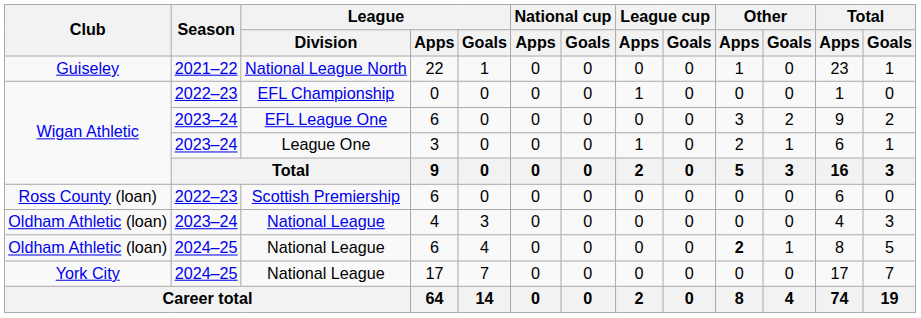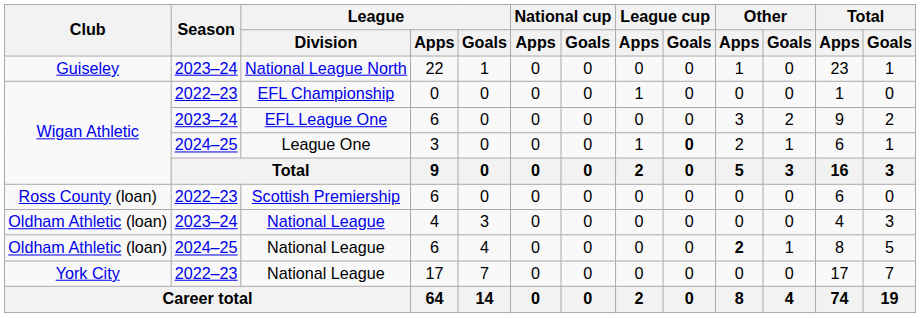 <table class=wikitable style=text-align:center>
 <tr>
 <th rowspan=2>Club</th>
 <th rowspan=2>Season</th>
 <th colspan=3>League</th>
 <th colspan=2>National cup</th>
 <th colspan=2>League cup</th>
 <th colspan=2>Other</th>
 <th colspan=2>Total</th>
 </tr>
 <tr>
 <th>Division</th>
 <th>Apps</th>
 <th>Goals</th>
 <th>Apps</th>
 <th>Goals</th>
 <th>Apps</th>
 <th>Goals</th>
 <th>Apps</th>
 <th>Goals</th>
 <th>Apps</th>
 <th>Goals</th>
 </tr>
 <tr>
 <td><a href='#'>Guiseley</a></td>
-<td><a href='#'>2021–22</a></td>
+<td><a href='#'>2023–24</a></td>
 <td><a href='#'>National League North</a></td>
 <td>22</td>
 <td>1</td>
 <td>0</td>
 <td>0</td>
 <td>0</td>
 <td>0</td>
 <td>1</td>
 <td>0</td>
 <td>23</td>
 <td>1</td>
 </tr>
 <tr>
 <td rowspan=4><a href='#'>Wigan Athletic</a></td>
 <td><a href='#'>2022–23</a></td>
 <td><a href='#'>EFL Championship</a></td>
 <td>0</td>
 <td>0</td>
 <td>0</td>
 <td>0</td>
 <td>1</td>
 <td>0</td>
 <td>0</td>
 <td>0</td>
 <td>1</td>
 <td>0</td>
 </tr>
 <tr>
 <td><a href='#'>2023–24</a></td>
 <td><a href='#'>EFL League One</a></td>
 <td>6</td>
 <td>0</td>
 <td>0</td>
 <td>0</td>
 <td>0</td>
 <td>0</td>
 <td>3</td>
 <td>2</td>
 <td>9</td>
 <td>2</td>
 </tr>
 <tr>
-<td><a href='#'>2023–24</a></td>
+<td><a href='#'>2024–25</a></td>
 <td>League One</td>
 <td>3</td>
 <td>0</td>
 <td>0</td>
 <td>0</td>
 <td>1</td>
-<td>0</td>
+<td><strong>0</strong></td>
 <td>2</td>
 <td>1</td>
 <td>6</td>
 <td>1</td>
 </tr>
 <tr>
 <th colspan="2">Total</th>
 <th>9</th>
 <th>0</th>
 <th>0</th>
 <th>0</th>
 <th>2</th>
 <th>0</th>
 <th>5</th>
 <th>3</th>
 <th>16</th>
 <th>3</th>
 </tr>
 <tr>
 <td><a href='#'>Ross County</a> (loan)</td>
 <td><a href='#'>2022–23</a></td>
 <td><a href='#'>Scottish Premiership</a></td>
 <td>6</td>
 <td>0</td>
 <td>0</td>
 <td>0</td>
 <td>0</td>
 <td>0</td>
 <td>0</td>
 <td>0</td>
 <td>6</td>
 <td>0</td>
 </tr>
 <tr>
 <td><a href='#'>Oldham Athletic</a> (loan)</td>
 <td><a href='#'>2023–24</a></td>
 <td><a href='#'>National League</a></td>
 <td>4</td>
 <td>3</td>
 <td>0</td>
 <td>0</td>
 <td>0</td>
 <td>0</td>
 <td>0</td>
 <td>0</td>
 <td>4</td>
 <td>3</td>
 </tr>
 <tr>
 <td><a href='#'>Oldham Athletic</a> (loan)</td>
 <td><a href='#'>2024–25</a></td>
 <td>National League</td>
 <td>6</td>
 <td>4</td>
 <td>0</td>
 <td>0</td>
 <td>0</td>
 <td>0</td>
 <td><strong>2</strong></td>
 <td>1</td>
 <td>8</td>
 <td>5</td>
 </tr>
 <tr>
 <td><a href='#'>York City</a></td>
-<td><a href='#'>2024–25</a></td>
+<td><a href='#'>2022–23</a></td>
 <td>National League</td>
 <td>17</td>
 <td>7</td>
 <td>0</td>
 <td>0</td>
 <td>0</td>
 <td>0</td>
 <td>0</td>
 <td>0</td>
 <td>17</td>
 <td>7</td>
 </tr>
 <tr>
 <th colspan="3">Career total</th>
 <th>64</th>
 <th>14</th>
 <th>0</th>
 <th>0</th>
 <th>2</th>
 <th>0</th>
 <th>8</th>
 <th>4</th>
 <th>74</th>
 <th>19</th>
 </tr>
 </table>
